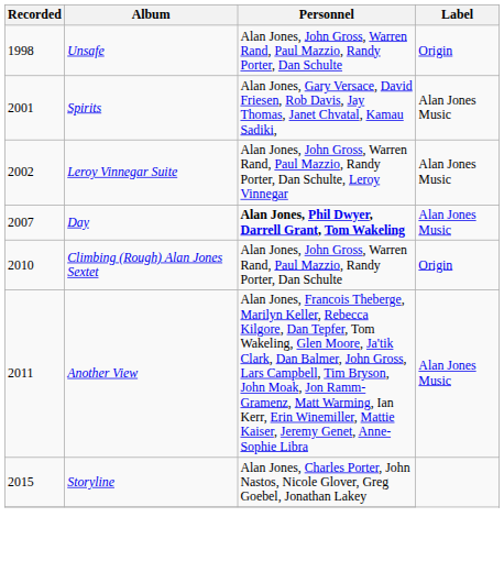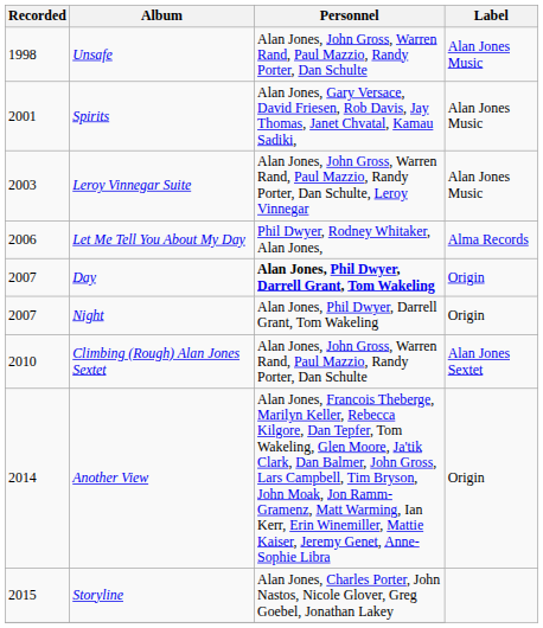 <table class="wikitable sortable">
 <tr>
 <th style="vertical-align:bottom; text-align:center; width:5px;">Recorded</th>
 <th valign="bottom" style="text-align:center; width:300px;">Album</th>
 <th style="vertical-align:bottom; text-align:center; width:300px;">Personnel</th>
 <th style="vertical-align:bottom; text-align:center; width:130px;">Label</th>
 </tr>
 <tr>
 <td>1998</td>
 <td><em><a href='#'>Unsafe</a></em></td>
 <td>Alan Jones, <a href='#'>John Gross</a>, <a href='#'>Warren Rand</a>, <a href='#'>Paul Mazzio</a>, <a href='#'>Randy Porter</a>, <a href='#'>Dan Schulte</a></td>
-<td><a href='#'>Origin</a></td>
+<td><a href='#'>Alan Jones Music</a></td>
 </tr>
 <tr>
 <td>2001</td>
 <td><em><a href='#'>Spirits</a></em></td>
 <td>Alan Jones, <a href='#'>Gary Versace</a>, <a href='#'>David Friesen</a>, <a href='#'>Rob Davis</a>, <a href='#'>Jay Thomas</a>, <a href='#'>Janet Chvatal</a>, <a href='#'>Kamau Sadiki</a>,</td>
 <td>Alan Jones Music</td>
 </tr>
 <tr>
-<td>2002</td>
+<td>2003</td>
 <td><em><a href='#'>Leroy Vinnegar Suite</a></em></td>
 <td>Alan Jones, <a href='#'>John Gross</a>, Warren Rand, <a href='#'>Paul Mazzio</a>, Randy Porter, Dan Schulte, <a href='#'>Leroy Vinnegar</a></td>
 <td>Alan Jones Music</td>
 </tr>
 <tr>
+<td>2006</td>
+<td><em><a href='#'>Let Me Tell You About My Day</a></em></td>
+<td><a href='#'>Phil Dwyer</a>, <a href='#'>Rodney Whitaker</a>, Alan Jones,</td>
+<td><a href='#'>Alma Records</a></td>
+</tr>
+<tr>
 <td>2007</td>
 <td><em><a href='#'>Day</a></em></td>
 <td><strong>Alan Jones, <a href='#'>Phil Dwyer</a>, <a href='#'>Darrell Grant</a>, <a href='#'>Tom Wakeling</a></strong></td>
-<td><a href='#'>Alan Jones Music</a></td>
+<td><a href='#'>Origin</a></td>
+</tr>
+<tr>
+<td>2007</td>
+<td><em><a href='#'>Night</a></em></td>
+<td>Alan Jones, <a href='#'>Phil Dwyer</a>, Darrell Grant, Tom Wakeling</td>
+<td>Origin</td>
 </tr>
 <tr>
 <td>2010</td>
 <td><em><a href='#'>Climbing (Rough) Alan Jones Sextet </a></em></td>
 <td>Alan Jones, <a href='#'>John Gross</a>, Warren Rand, <a href='#'>Paul Mazzio</a>, Randy Porter, Dan Schulte</td>
-<td><a href='#'>Origin</a></td>
+<td><a href='#'>Alan Jones Sextet</a></td>
 </tr>
 <tr>
-<td>2011</td>
+<td>2014</td>
 <td><em><a href='#'>Another View</a></em></td>
 <td>Alan Jones, <a href='#'>Francois Theberge</a>, <a href='#'>Marilyn Keller</a>, <a href='#'>Rebecca Kilgore</a>, <a href='#'>Dan Tepfer</a>, Tom Wakeling, <a href='#'>Glen Moore</a>, <a href='#'>Ja'tik Clark</a>, <a href='#'>Dan Balmer</a>, <a href='#'>John Gross</a>, <a href='#'>Lars Campbell</a>, <a href='#'>Tim Bryson</a>, <a href='#'>John Moak</a>, <a href='#'>Jon Ramm-Gramenz</a>, <a href='#'>Matt Warming</a>, Ian Kerr, <a href='#'>Erin Winemiller</a>, <a href='#'>Mattie Kaiser</a>, <a href='#'>Jeremy Genet</a>, <a href='#'>Anne-Sophie Libra</a></td>
-<td><a href='#'>Alan Jones Music</a></td>
+<td>Origin</td>
 </tr>
 <tr>
 <td>2015</td>
 <td><em><a href='#'>Storyline</a></em></td>
 <td>Alan Jones, <a href='#'>Charles Porter</a>, John Nastos, Nicole Glover, Greg Goebel, Jonathan Lakey</td>
 </tr>
 <tr>
 </tr>
 </table>
